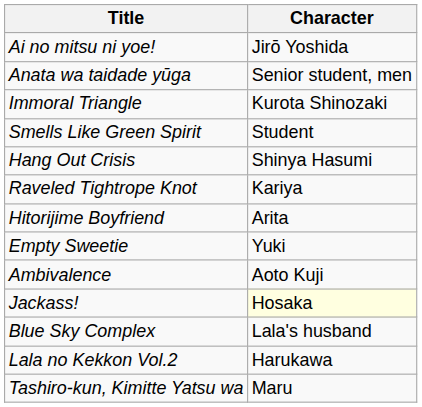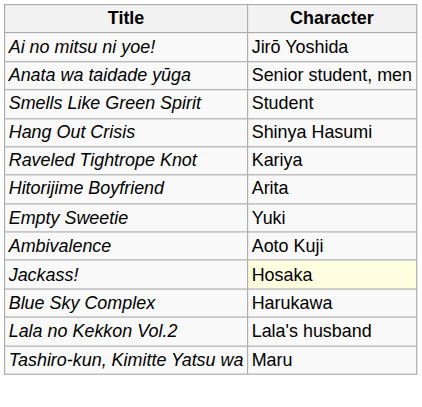 <table class="wikitable">
 <tr>
 <th>Title</th>
 <th>Character</th>
 </tr>
 <tr>
 <td><em>Ai no mitsu ni yoe!</em></td>
 <td>Jirō Yoshida</td>
 </tr>
 <tr>
 <td><em>Anata wa taidade yūga</em></td>
 <td>Senior student, men</td>
-</tr>
-<tr>
-<td><em>Immoral Triangle</em></td>
-<td>Kurota Shinozaki</td>
 </tr>
 <tr>
 <td><em>Smells Like Green Spirit</em></td>
 <td>Student</td>
 </tr>
 <tr>
 <td><em>Hang Out Crisis</em></td>
 <td>Shinya Hasumi</td>
 </tr>
 <tr>
 <td><em>Raveled Tightrope Knot</em></td>
 <td>Kariya</td>
 </tr>
 <tr>
 <td><em>Hitorijime Boyfriend</em></td>
 <td>Arita</td>
 </tr>
 <tr>
 <td><em>Empty Sweetie</em></td>
 <td>Yuki</td>
 </tr>
 <tr>
 <td><em>Ambivalence</em></td>
 <td>Aoto Kuji</td>
 </tr>
 <tr>
 <td><em>Jackass!</em></td>
 <td style="background: lightyellow;">Hosaka</td>
 </tr>
 <tr>
 <td><em>Blue Sky Complex</em></td>
-<td>Lala's husband</td>
+<td>Harukawa</td>
 </tr>
 <tr>
 <td><em>Lala no Kekkon Vol.2</em></td>
-<td>Harukawa</td>
+<td>Lala's husband</td>
 </tr>
 <tr>
 <td><em>Tashiro-kun, Kimitte Yatsu wa</em></td>
 <td>Maru</td>
 </tr>
 </table>
